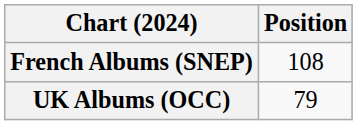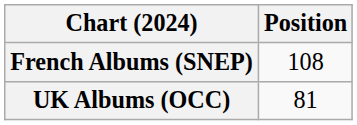 <table class="wikitable sortable plainrowheaders" style="text-align:center">
 <tr>
 <th scope="col">Chart (2024)</th>
 <th scope="col">Position</th>
 </tr>
 <tr>
 <th scope="row">French Albums (SNEP)</th>
 <td>108</td>
 </tr>
 <tr>
 <th scope="row">UK Albums (OCC)</th>
-<td>79</td>
+<td>81</td>
 </tr>
 </table>
